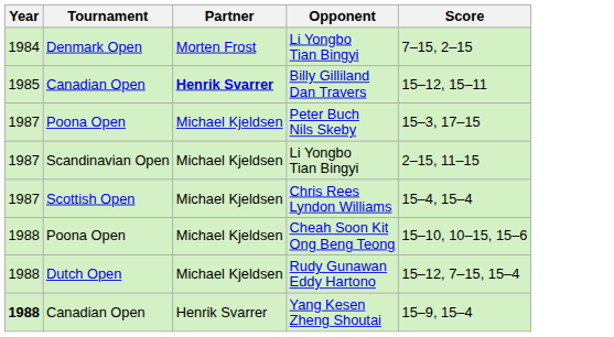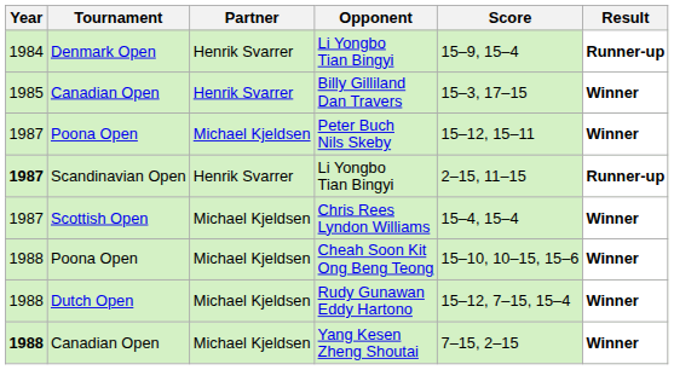 <table class="sortable wikitable" style="font-size: 90%;">
 <tr>
 <th>Year</th>
 <th>Tournament</th>
 <th>Partner</th>
 <th>Opponent</th>
 <th>Score</th>
+<th>Result</th>
 </tr>
 <tr style="background:#D4F1C5">
 <td align="center">1984</td>
 <td><a href='#'>Denmark Open</a></td>
-<td> <a href='#'>Morten Frost</a></td>
+<td> Henrik Svarrer</td>
 <td> <a href='#'>Li Yongbo</a><br> <a href='#'>Tian Bingyi</a></td>
-<td>7–15, 2–15</td>
+<td>15–9, 15–4</td>
+<td style="text-align:left; background:white"> <strong>Runner-up</strong></td>
 </tr>
 <tr style="background:#D4F1C5">
 <td align="center">1985</td>
 <td><a href='#'>Canadian Open</a></td>
-<td><strong> <a href='#'>Henrik Svarrer</a></strong></td>
+<td> <a href='#'>Henrik Svarrer</a></td>
 <td> <a href='#'>Billy Gilliland</a><br> <a href='#'>Dan Travers</a></td>
-<td>15–12, 15–11</td>
+<td>15–3, 17–15</td>
+<td style="text-align:left; background:white"> <strong>Winner</strong></td>
 </tr>
 <tr style="background:#D4F1C5">
 <td align="center">1987</td>
 <td><a href='#'>Poona Open</a></td>
 <td> <a href='#'>Michael Kjeldsen</a></td>
 <td> <a href='#'>Peter Buch</a><br> <a href='#'>Nils Skeby</a></td>
-<td>15–3, 17–15</td>
+<td>15–12, 15–11</td>
+<td style="text-align:left; background:white"> <strong>Winner</strong></td>
 </tr>
 <tr style="background:#D4F1C5">
-<td align="center">1987</td>
+<td align="center"><strong>1987</strong></td>
 <td>Scandinavian Open</td>
-<td> Michael Kjeldsen</td>
+<td> Henrik Svarrer</td>
 <td> Li Yongbo<br> Tian Bingyi</td>
 <td>2–15, 11–15</td>
+<td style="text-align:left; background:white"> <strong>Runner-up</strong></td>
 </tr>
 <tr style="background:#D4F1C5">
 <td align="center">1987</td>
 <td><a href='#'>Scottish Open</a></td>
 <td> Michael Kjeldsen</td>
 <td> <a href='#'>Chris Rees</a><br> <a href='#'>Lyndon Williams</a></td>
 <td>15–4, 15–4</td>
+<td style="text-align:left; background:white"> <strong>Winner</strong></td>
 </tr>
 <tr style="background:#D4F1C5">
 <td align="center">1988</td>
 <td>Poona Open</td>
 <td> Michael Kjeldsen</td>
 <td> <a href='#'>Cheah Soon Kit</a><br> <a href='#'>Ong Beng Teong</a></td>
 <td>15–10, 10–15, 15–6</td>
+<td style="text-align:left; background:white"> <strong>Winner</strong></td>
 </tr>
 <tr style="background:#D4F1C5">
 <td align="center">1988</td>
 <td><a href='#'>Dutch Open</a></td>
 <td> Michael Kjeldsen</td>
 <td> <a href='#'>Rudy Gunawan</a><br> <a href='#'>Eddy Hartono</a></td>
 <td>15–12, 7–15, 15–4</td>
+<td style="text-align:left; background:white"> <strong>Winner</strong></td>
 </tr>
 <tr style="background:#D4F1C5">
 <td align="center"><strong>1988</strong></td>
 <td>Canadian Open</td>
-<td> Henrik Svarrer</td>
+<td> Michael Kjeldsen</td>
 <td> <a href='#'>Yang Kesen</a><br>  <a href='#'>Zheng Shoutai</a></td>
-<td>15–9, 15–4</td>
+<td>7–15, 2–15</td>
+<td style="text-align:left; background:white"> <strong>Winner</strong></td>
 </tr>
 </table>
